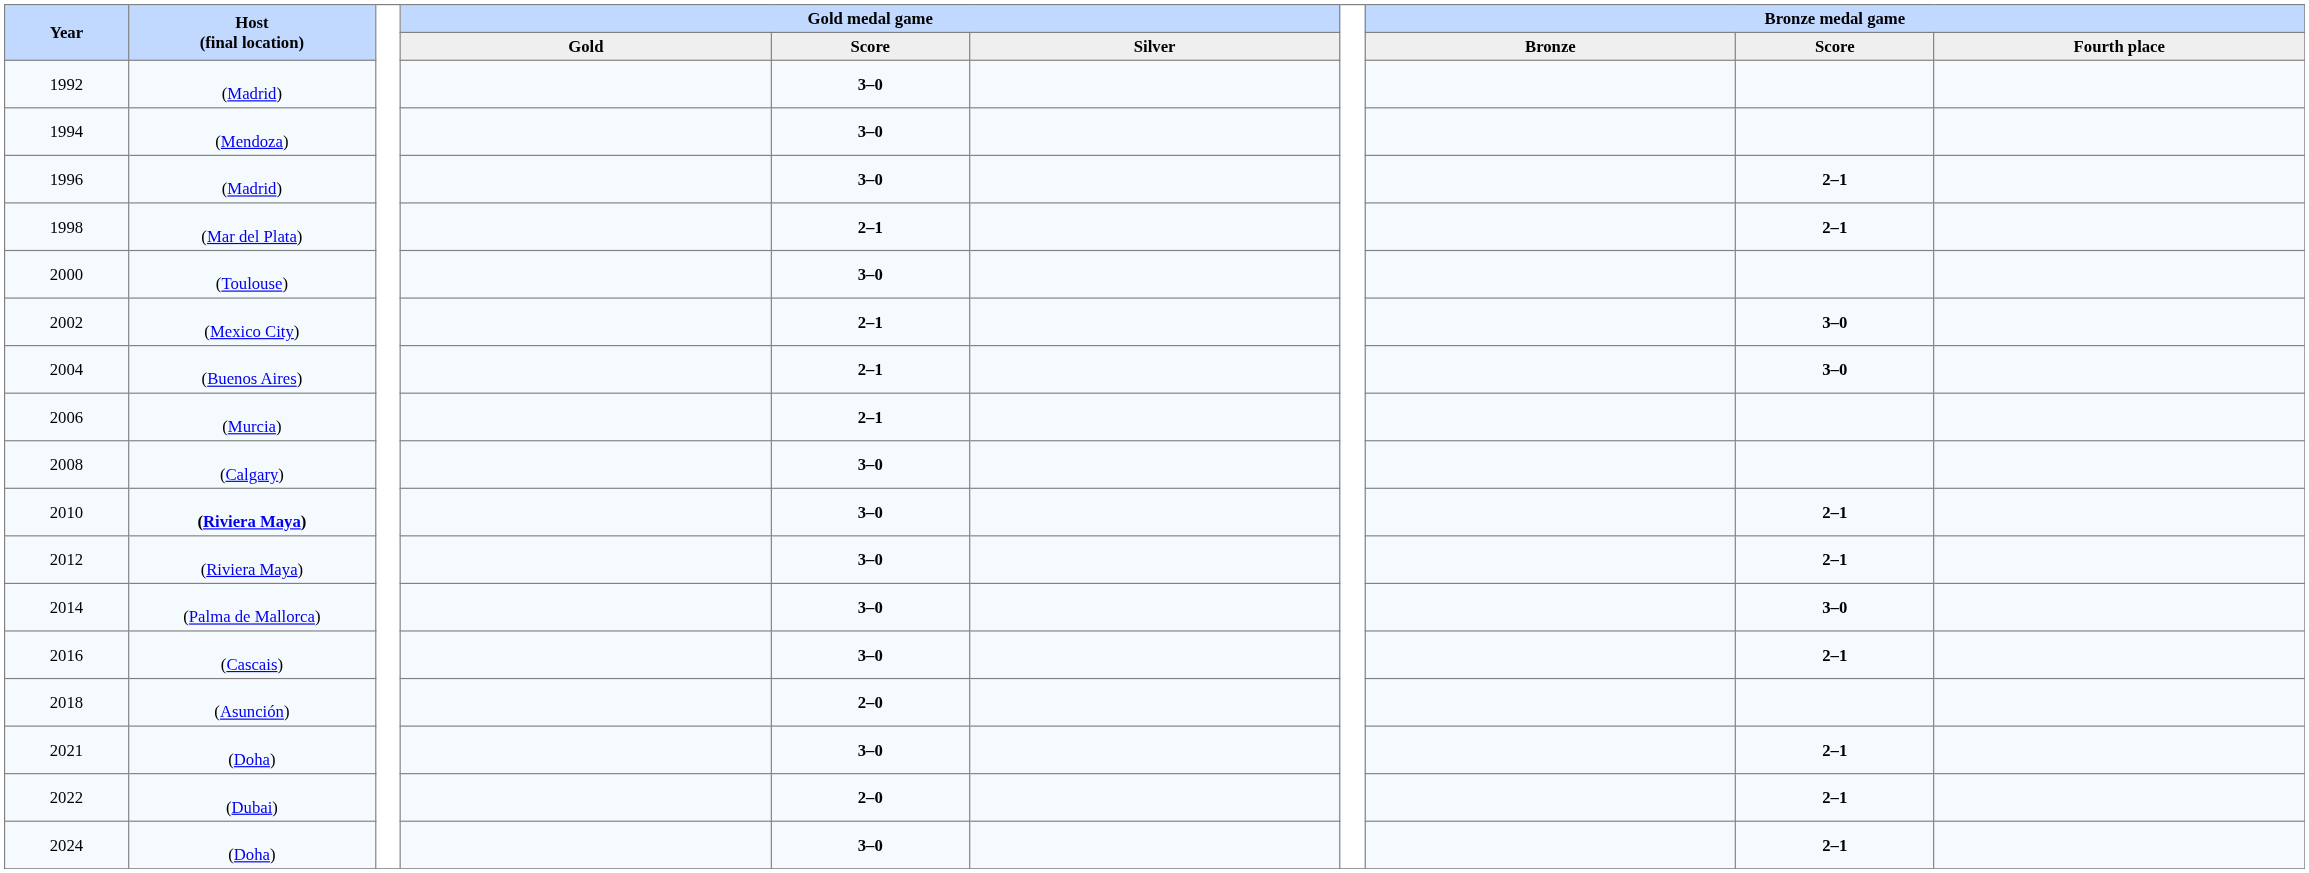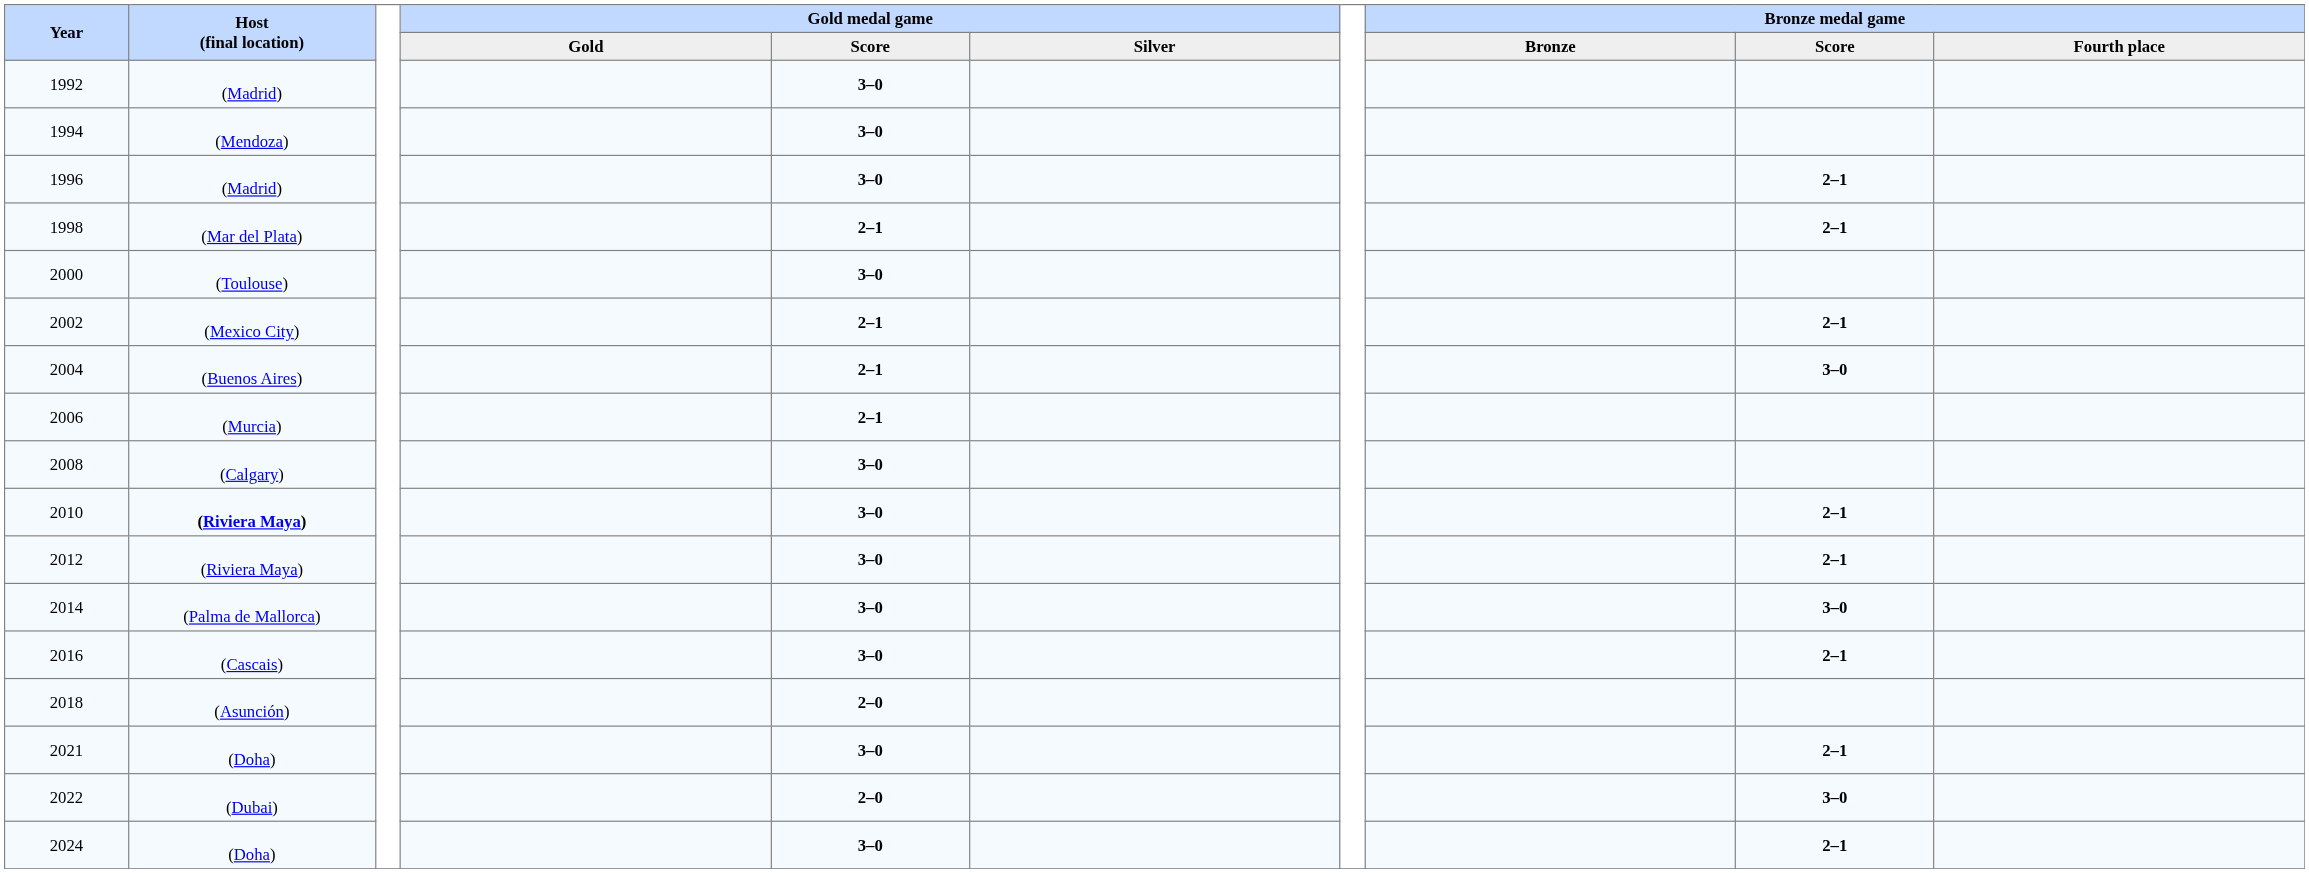 <table border=1 style="border-collapse:collapse; font-size:90%; text-align:center" cellpadding=3 cellspacing=0 width=100%>
 <tr bgcolor=#C1D8FF>
 <th rowspan=2 width=5%>Year</th>
 <th rowspan=2 width=10%>Host<br>(final location)</th>
 <th width=1% rowspan=36 bgcolor=ffffff></th>
 <th colspan=3>Gold medal game</th>
 <th width=1% rowspan=36 bgcolor=ffffff></th>
 <th colspan=3>Bronze medal game</th>
 </tr>
 <tr bgcolor=#EFEFEF>
 <th width=15%>Gold</th>
 <th width=8%>Score</th>
 <th width=15%>Silver</th>
 <th width=15%>Bronze</th>
 <th width=8%>Score</th>
 <th width=15%>Fourth place</th>
 </tr>
 <tr align=center bgcolor=#F5FAFF>
 <td>1992<br></td>
 <td><br>(<a href='#'>Madrid</a>)</td>
 <td><strong></strong></td>
 <td><strong>3–0</strong></td>
 <td></td>
 <td></td>
 <td></td>
 <td></td>
 </tr>
 <tr align=center bgcolor=#F5FAFF>
 <td>1994<br></td>
 <td><br>(<a href='#'>Mendoza</a>)</td>
 <td><strong></strong></td>
 <td><strong>3–0</strong></td>
 <td></td>
 <td></td>
 <td></td>
 <td></td>
 </tr>
 <tr align=center bgcolor=#F5FAFF>
 <td>1996<br></td>
 <td><br>(<a href='#'>Madrid</a>)</td>
 <td><strong></strong></td>
 <td><strong>3–0</strong></td>
 <td></td>
 <td></td>
 <td><strong>2–1</strong></td>
 <td></td>
 </tr>
 <tr align=center bgcolor=#F5FAFF>
 <td>1998<br></td>
 <td><br>(<a href='#'>Mar del Plata</a>)</td>
 <td><strong></strong></td>
 <td><strong>2–1</strong></td>
 <td></td>
 <td></td>
 <td><strong>2–1</strong></td>
 <td></td>
 </tr>
 <tr align=center bgcolor=#F5FAFF>
 <td>2000<br></td>
 <td><br>(<a href='#'>Toulouse</a>)</td>
 <td><strong></strong></td>
 <td><strong>3–0</strong></td>
 <td></td>
 <td></td>
 <td></td>
 <td></td>
 </tr>
 <tr align=center bgcolor=#F5FAFF>
 <td>2002<br></td>
 <td><br>(<a href='#'>Mexico City</a>)</td>
 <td><strong></strong></td>
 <td><strong>2–1</strong></td>
 <td></td>
 <td></td>
-<td><strong>3–0</strong></td>
+<td><strong>2–1</strong></td>
 <td></td>
 </tr>
 <tr align=center bgcolor=#F5FAFF>
 <td>2004<br></td>
 <td><br>(<a href='#'>Buenos Aires</a>)</td>
 <td><strong></strong></td>
 <td><strong>2–1</strong></td>
 <td></td>
 <td></td>
 <td><strong>3–0</strong></td>
 <td></td>
 </tr>
 <tr align=center bgcolor=#F5FAFF>
 <td>2006<br></td>
 <td><br>(<a href='#'>Murcia</a>)</td>
 <td><strong></strong></td>
 <td><strong>2–1</strong></td>
 <td></td>
 <td></td>
 <td></td>
 <td></td>
 </tr>
 <tr align=center bgcolor=#F5FAFF>
 <td>2008<br></td>
 <td><br>(<a href='#'>Calgary</a>)</td>
 <td><strong></strong></td>
 <td><strong>3–0</strong></td>
 <td></td>
 <td></td>
 <td></td>
 <td></td>
 </tr>
 <tr align=center bgcolor=#F5FAFF>
 <td>2010<br></td>
 <td><strong><br>(<a href='#'>Riviera Maya</a>)</strong></td>
 <td><strong></strong></td>
 <td><strong>3–0</strong></td>
 <td></td>
 <td></td>
 <td><strong>2–1</strong></td>
 <td></td>
 </tr>
 <tr align=center bgcolor=#F5FAFF>
 <td>2012<br></td>
 <td><br>(<a href='#'>Riviera Maya</a>)</td>
 <td><strong></strong></td>
 <td><strong>3–0</strong></td>
 <td></td>
 <td></td>
 <td><strong>2–1</strong></td>
 <td></td>
 </tr>
 <tr align=center bgcolor=#F5FAFF>
 <td>2014<br></td>
 <td><br>(<a href='#'>Palma de Mallorca</a>)</td>
 <td><strong></strong></td>
 <td><strong>3–0</strong></td>
 <td></td>
 <td></td>
 <td><strong>3–0</strong></td>
 <td></td>
 </tr>
 <tr align=center bgcolor=#F5FAFF>
 <td>2016</td>
 <td><br>(<a href='#'>Cascais</a>)</td>
 <td><strong></strong></td>
 <td><strong>3–0</strong></td>
 <td></td>
 <td></td>
 <td><strong>2–1</strong></td>
 <td></td>
 </tr>
 <tr align=center bgcolor=#F5FAFF>
 <td>2018<br></td>
 <td><br>(<a href='#'>Asunción</a>)</td>
 <td><strong></strong></td>
 <td><strong>2–0</strong></td>
 <td></td>
 <td></td>
 <td></td>
 <td></td>
 </tr>
 <tr align=center bgcolor=#F5FAFF>
 <td>2021</td>
 <td><br>(<a href='#'>Doha</a>)</td>
 <td><strong></strong></td>
 <td><strong>3–0</strong></td>
 <td></td>
 <td></td>
 <td><strong>2–1</strong></td>
 <td></td>
 </tr>
 <tr align=center bgcolor=#F5FAFF>
 <td>2022</td>
 <td><br>(<a href='#'>Dubai</a>)</td>
 <td><strong></strong></td>
 <td><strong>2–0</strong></td>
 <td></td>
 <td></td>
-<td><strong>2–1</strong></td>
+<td><strong>3–0</strong></td>
 <td></td>
 </tr>
 <tr align=center bgcolor=#F5FAFF>
 <td>2024</td>
 <td><br>(<a href='#'>Doha</a>)</td>
 <td><strong></strong></td>
 <td><strong>3–0</strong></td>
 <td></td>
 <td></td>
 <td><strong>2–1</strong></td>
 <td></td>
 </tr>
 </table>
